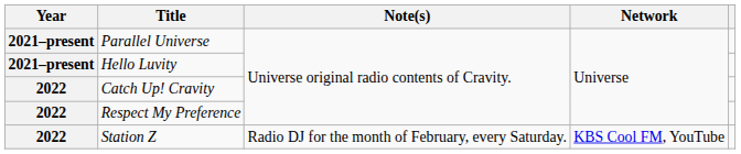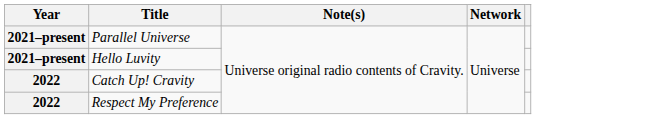 <table class="wikitable plainrowheaders">
 <tr>
 <th scope="col">Year</th>
 <th scope="col">Title</th>
 <th scope="col">Note(s)</th>
 <th scope="col">Network</th>
 <th scope="col"></th>
 </tr>
 <tr>
 <th scope="row">2021–present</th>
 <td><em>Parallel Universe</em></td>
 <td rowspan="4">Universe original radio contents of Cravity.</td>
 <td rowspan="4">Universe</td>
 <td align=center></td>
 </tr>
 <tr>
 <th scope="row">2021–present</th>
 <td><em>Hello Luvity</em></td>
 <td align=center></td>
 </tr>
 <tr>
 <th scope="row">2022</th>
 <td><em>Catch Up! Cravity</em></td>
 <td align=center></td>
 </tr>
 <tr>
 <th scope="row">2022</th>
 <td><em>Respect My Preference</em></td>
 <td align=center></td>
 </tr>
-<tr>
-<th scope="row">2022</th>
-<td><em>Station Z</em></td>
-<td>Radio DJ for the month of February, every Saturday.</td>
-<td><a href='#'>KBS Cool FM</a>, YouTube</td>
-<td align=center></td>
-</tr>
 </table>
